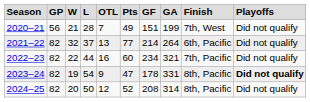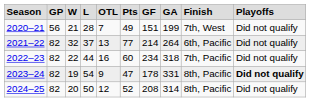 <table class="wikitable">
 <tr style="font-weight:bold; background:#ddd;">
 <td>Season</td>
 <td>GP</td>
 <td>W</td>
 <td>L</td>
 <td>OTL</td>
 <td>Pts</td>
 <td>GF</td>
 <td>GA</td>
 <td>Finish</td>
 <td>Playoffs</td>
 </tr>
 <tr>
 <td><a href='#'>2020–21</a></td>
 <td>56</td>
 <td>21</td>
 <td>28</td>
 <td>7</td>
 <td>49</td>
 <td>151</td>
 <td>199</td>
 <td>7th, West</td>
 <td>Did not qualify</td>
 </tr>
 <tr style="background:#eee;">
 <td><a href='#'>2021–22</a></td>
 <td>82</td>
 <td>32</td>
 <td>37</td>
 <td>13</td>
 <td>77</td>
 <td>214</td>
 <td>264</td>
 <td>6th, Pacific</td>
 <td>Did not qualify</td>
 </tr>
 <tr>
 <td><a href='#'>2022–23</a></td>
 <td>82</td>
 <td>22</td>
 <td>44</td>
 <td>16</td>
 <td>60</td>
 <td>234</td>
-<td>321</td>
+<td>318</td>
 <td>7th, Pacific</td>
 <td>Did not qualify</td>
 </tr>
 <tr style="background:#eee;">
 <td><a href='#'>2023–24</a></td>
 <td>82</td>
 <td>19</td>
 <td>54</td>
 <td>9</td>
 <td>47</td>
 <td>178</td>
 <td>331</td>
 <td>8th, Pacific</td>
 <td><strong>Did not qualify</strong></td>
 </tr>
 <tr>
 <td><a href='#'>2024–25</a></td>
 <td>82</td>
 <td>20</td>
 <td>50</td>
 <td>12</td>
 <td>52</td>
 <td>208</td>
 <td>314</td>
 <td>8th, Pacific</td>
 <td>Did not qualify</td>
 </tr>
 </table>
